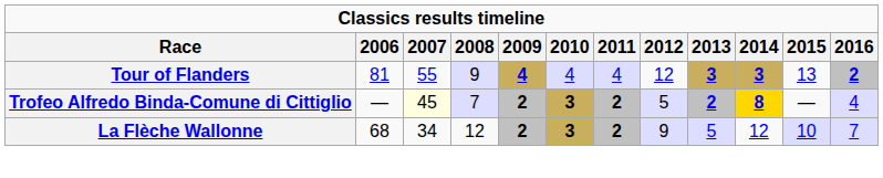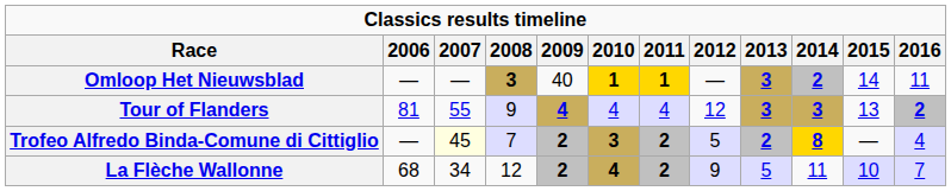 <table class="wikitable plainrowheaders">
 <tr>
 <td colspan=12 align=center><strong>Classics results timeline</strong></td>
 </tr>
 <tr style="background:#EEEEEE;">
 <th>Race</th>
 <th>2006</th>
 <th>2007</th>
 <th>2008</th>
 <th>2009</th>
 <th>2010</th>
 <th>2011</th>
 <th>2012</th>
 <th>2013</th>
 <th>2014</th>
 <th>2015</th>
 <th>2016</th>
+</tr>
+<tr style="text-align:center;">
+<th scope="row"><a href='#'>Omloop Het Nieuwsblad</a></th>
+<td>—</td>
+<td>—</td>
+<td style="background:#C9AE5D;"><strong>3</strong></td>
+<td>40</td>
+<td style="background:gold;"><strong>1</strong></td>
+<td style="background:gold;"><strong>1</strong></td>
+<td>—</td>
+<td style="background:#C9AE5D;"><strong><a href='#'>3</a></strong></td>
+<td style="background:silver;"><strong><a href='#'>2</a></strong></td>
+<td><a href='#'>14</a></td>
+<td><a href='#'>11</a></td>
 </tr>
 <tr style="text-align:center;">
 <th scope="row"><a href='#'>Tour of Flanders</a></th>
 <td><a href='#'>81</a></td>
 <td><a href='#'>55</a></td>
 <td style="background:#ddf;">9</td>
 <td style="background:#C9AE5D;"><strong><a href='#'>4</a></strong></td>
 <td style="background:#ddf;"><a href='#'>4</a></td>
 <td style="background:#ddf;"><a href='#'>4</a></td>
 <td><a href='#'>12</a></td>
 <td style="background:#C9AE5D;"><strong><a href='#'>3</a></strong></td>
 <td style="background:#C9AE5D;"><strong><a href='#'>3</a></strong></td>
 <td><a href='#'>13</a></td>
 <td style="background:silver;"><strong><a href='#'>2</a></strong></td>
 </tr>
 <tr style="text-align:center;">
 <th scope="row"><a href='#'>Trofeo Alfredo Binda-Comune di Cittiglio</a></th>
 <td>—</td>
 <td style="background: lightyellow;">45</td>
 <td style="background:#ddf;">7</td>
 <td style="background:silver;"><strong>2</strong></td>
 <td style="background:#C9AE5D;"><strong>3</strong></td>
 <td style="background:silver;"><strong>2</strong></td>
 <td style="background:#ddf;">5</td>
 <td style="background:silver;"><strong><a href='#'>2</a></strong></td>
 <td style="background:gold;"><strong><a href='#'>8</a></strong></td>
 <td>—</td>
 <td style="background:#ddf;"><a href='#'>4</a></td>
 </tr>
 <tr style="text-align:center;">
 <th scope="row"><a href='#'>La Flèche Wallonne</a></th>
 <td>68</td>
 <td>34</td>
 <td>12</td>
 <td style="background:silver;"><strong>2</strong></td>
-<td style="background:#C9AE5D;"><strong>3</strong></td>
+<td style="background:#C9AE5D;"><strong>4</strong></td>
 <td style="background:silver;"><strong>2</strong></td>
 <td style="background:#ddf;">9</td>
 <td style="background:#ddf;"><a href='#'>5</a></td>
-<td><a href='#'>12</a></td>
+<td><a href='#'>11</a></td>
 <td style="background:#ddf;"><a href='#'>10</a></td>
 <td style="background:#ddf;"><a href='#'>7</a></td>
 </tr>
 </table>
